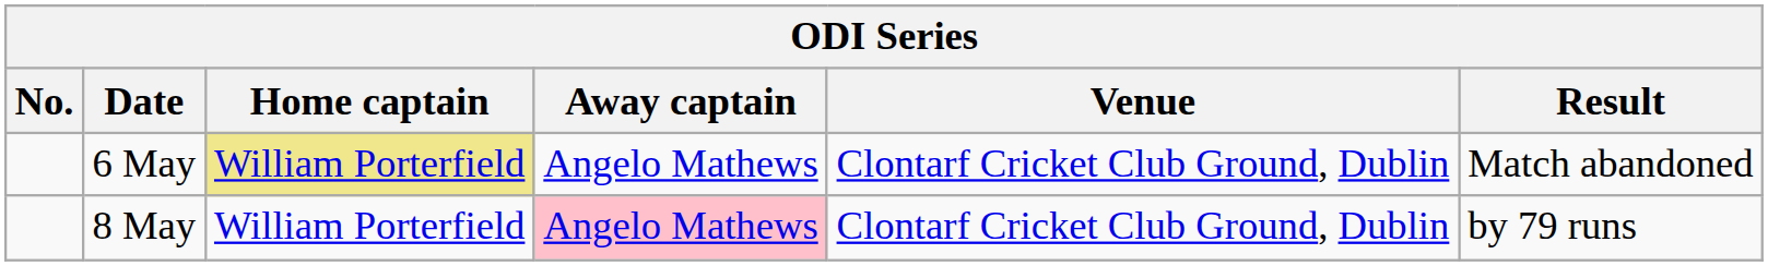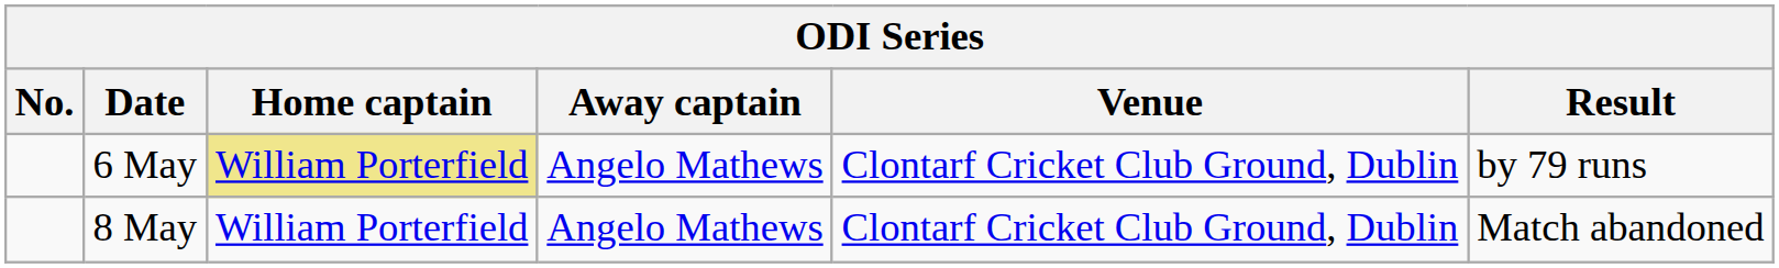 <table class="wikitable">
 <tr>
 <th colspan="9">ODI Series</th>
 </tr>
 <tr>
 <th>No.</th>
 <th>Date</th>
 <th>Home captain</th>
 <th>Away captain</th>
 <th>Venue</th>
 <th>Result</th>
 </tr>
 <tr>
 <td></td>
 <td>6 May</td>
 <td style="background: khaki;"><a href='#'>William Porterfield</a></td>
 <td><a href='#'>Angelo Mathews</a></td>
 <td><a href='#'>Clontarf Cricket Club Ground</a>, <a href='#'>Dublin</a></td>
-<td>Match abandoned</td>
+<td> by 79 runs</td>
 </tr>
 <tr>
 <td></td>
 <td>8 May</td>
 <td><a href='#'>William Porterfield</a></td>
-<td style="background: pink;"><a href='#'>Angelo Mathews</a></td>
+<td><a href='#'>Angelo Mathews</a></td>
 <td><a href='#'>Clontarf Cricket Club Ground</a>, <a href='#'>Dublin</a></td>
-<td> by 79 runs</td>
+<td>Match abandoned</td>
 </tr>
 </table>
